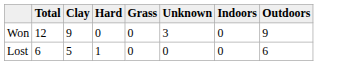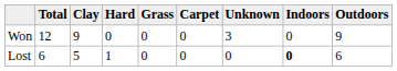 <table class="wikitable">
 <tr bgcolor="#efefef">
 <td></td>
 <td><strong>Total</strong></td>
 <td><strong>Clay</strong></td>
 <td><strong>Hard</strong></td>
 <td><strong>Grass</strong></td>
+<td><strong>Carpet</strong></td>
 <td><strong>Unknown</strong></td>
 <td><strong>Indoors</strong></td>
 <td><strong>Outdoors</strong></td>
 </tr>
 <tr bgcolor="#ffffff">
 <td>Won</td>
 <td>12</td>
 <td>9</td>
+<td>0</td>
 <td>0</td>
 <td>0</td>
 <td>3</td>
 <td>0</td>
 <td>9</td>
 </tr>
 <tr bgcolor="#ffffff">
 <td>Lost</td>
 <td>6</td>
 <td>5</td>
 <td>1</td>
 <td>0</td>
 <td>0</td>
 <td>0</td>
+<td><strong>0</strong></td>
 <td>6</td>
 </tr>
 </table>
